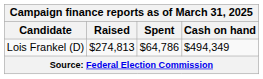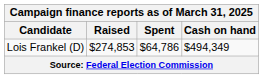 <table class="wikitable sortable">
 <tr>
 <th colspan=4>Campaign finance reports as of March 31, 2025</th>
 </tr>
 <tr style="text-align:center;">
 <th>Candidate</th>
 <th>Raised</th>
 <th>Spent</th>
 <th>Cash on hand</th>
 </tr>
 <tr>
 <td>Lois Frankel (D)</td>
-<td>$274,813</td>
+<td>$274,853</td>
 <td>$64,786</td>
 <td>$494,349</td>
 </tr>
 <tr>
 <th colspan="4"><small>Source: <a href='#'>Federal Election Commission</a></small></th>
 </tr>
 </table>
